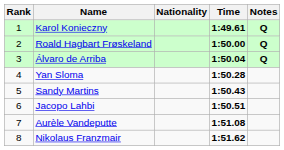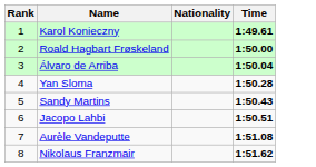 <table class="wikitable sortable" style="text-align:center">
 <tr>
 <th>Rank</th>
 <th>Name</th>
 <th>Nationality</th>
 <th>Time</th>
-<th>Notes</th>
 </tr>
 <tr bgcolor=ccffcc>
 <td>1</td>
 <td align=left><a href='#'>Karol Konieczny</a></td>
 <td align=left></td>
 <td><strong>1:49.61</strong></td>
-<td><strong>Q</strong></td>
 </tr>
 <tr bgcolor=ccffcc>
 <td>2</td>
 <td align=left><a href='#'>Roald Hagbart Frøskeland</a></td>
 <td align=left></td>
 <td><strong>1:50.00</strong></td>
-<td><strong>Q</strong></td>
 </tr>
 <tr bgcolor=ccffcc>
 <td>3</td>
 <td align=left><a href='#'>Álvaro de Arriba</a></td>
 <td align=left></td>
 <td><strong>1:50.04</strong></td>
-<td><strong>Q</strong></td>
 </tr>
 <tr>
 <td>4</td>
 <td align=left><a href='#'>Yan Sloma</a></td>
 <td align=left></td>
 <td><strong>1:50.28</strong></td>
-<td></td>
 </tr>
 <tr>
 <td>5</td>
 <td align=left><a href='#'>Sandy Martins</a></td>
 <td align=left></td>
 <td><strong>1:50.43</strong></td>
-<td></td>
 </tr>
 <tr>
 <td>6</td>
 <td align=left><a href='#'>Jacopo Lahbi</a></td>
 <td align=left></td>
 <td><strong>1:50.51</strong></td>
-<td></td>
 </tr>
 <tr>
 <td>7</td>
 <td align=left><a href='#'>Aurèle Vandeputte</a></td>
 <td align=left></td>
 <td><strong>1:51.08</strong></td>
-<td></td>
 </tr>
 <tr>
 <td>8</td>
 <td align=left><a href='#'>Nikolaus Franzmair</a></td>
 <td align=left></td>
 <td><strong>1:51.62</strong></td>
-<td></td>
 </tr>
 </table>
